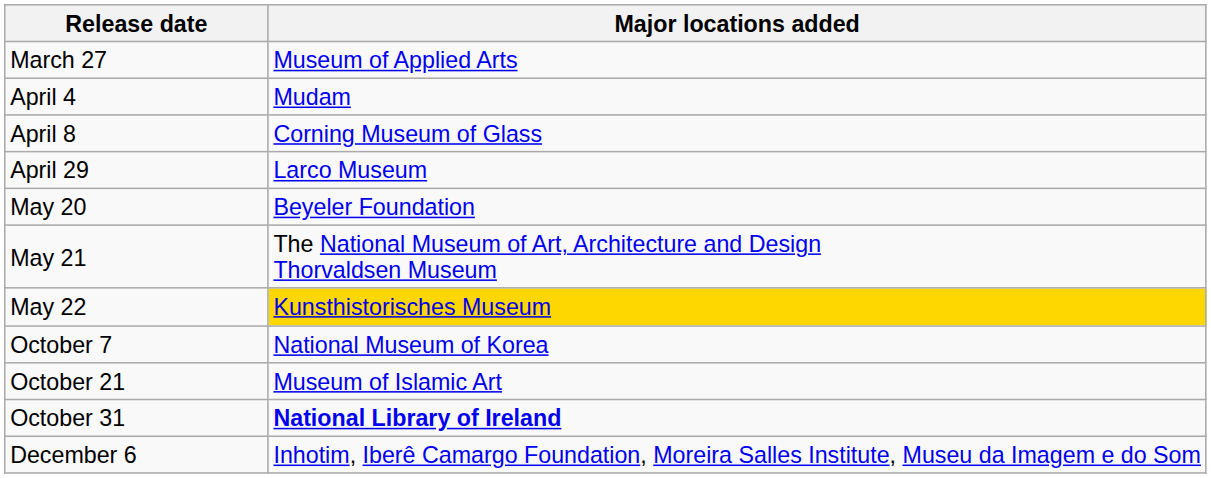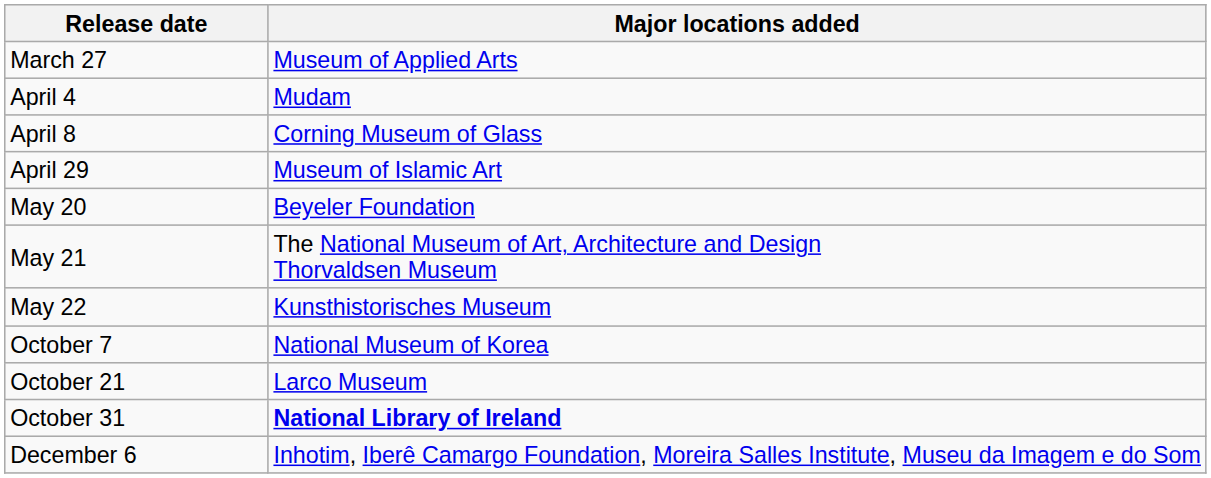 <table class="wikitable sortable collapsible" style="font-size:95%">
 <tr>
 <th style="width:165px;">Release date</th>
 <th>Major locations added</th>
 </tr>
 <tr>
 <td>March 27</td>
 <td> <a href='#'>Museum of Applied Arts</a></td>
 </tr>
 <tr>
 <td>April 4</td>
 <td> <a href='#'>Mudam</a></td>
 </tr>
 <tr>
 <td>April 8</td>
 <td> <a href='#'>Corning Museum of Glass</a></td>
 </tr>
 <tr>
 <td>April 29</td>
-<td> <a href='#'>Larco Museum</a></td>
+<td> <a href='#'>Museum of Islamic Art</a></td>
 </tr>
 <tr>
 <td>May 20</td>
 <td> <a href='#'>Beyeler Foundation</a></td>
 </tr>
 <tr>
 <td>May 21</td>
 <td> The <a href='#'>National Museum of Art, Architecture and Design</a><br> <a href='#'>Thorvaldsen Museum</a></td>
 </tr>
 <tr>
 <td>May 22</td>
-<td style="background: gold;"> <a href='#'>Kunsthistorisches Museum</a></td>
+<td> <a href='#'>Kunsthistorisches Museum</a></td>
 </tr>
 <tr>
 <td>October 7</td>
 <td> <a href='#'>National Museum of Korea</a></td>
 </tr>
 <tr>
 <td>October 21</td>
-<td> <a href='#'>Museum of Islamic Art</a></td>
+<td> <a href='#'>Larco Museum</a></td>
 </tr>
 <tr>
 <td>October 31</td>
 <td><strong> <a href='#'>National Library of Ireland</a></strong></td>
 </tr>
 <tr>
 <td>December 6</td>
 <td> <a href='#'>Inhotim</a>, <a href='#'>Iberê Camargo Foundation</a>, <a href='#'>Moreira Salles Institute</a>, <a href='#'>Museu da Imagem e do Som</a></td>
 </tr>
 </table>
